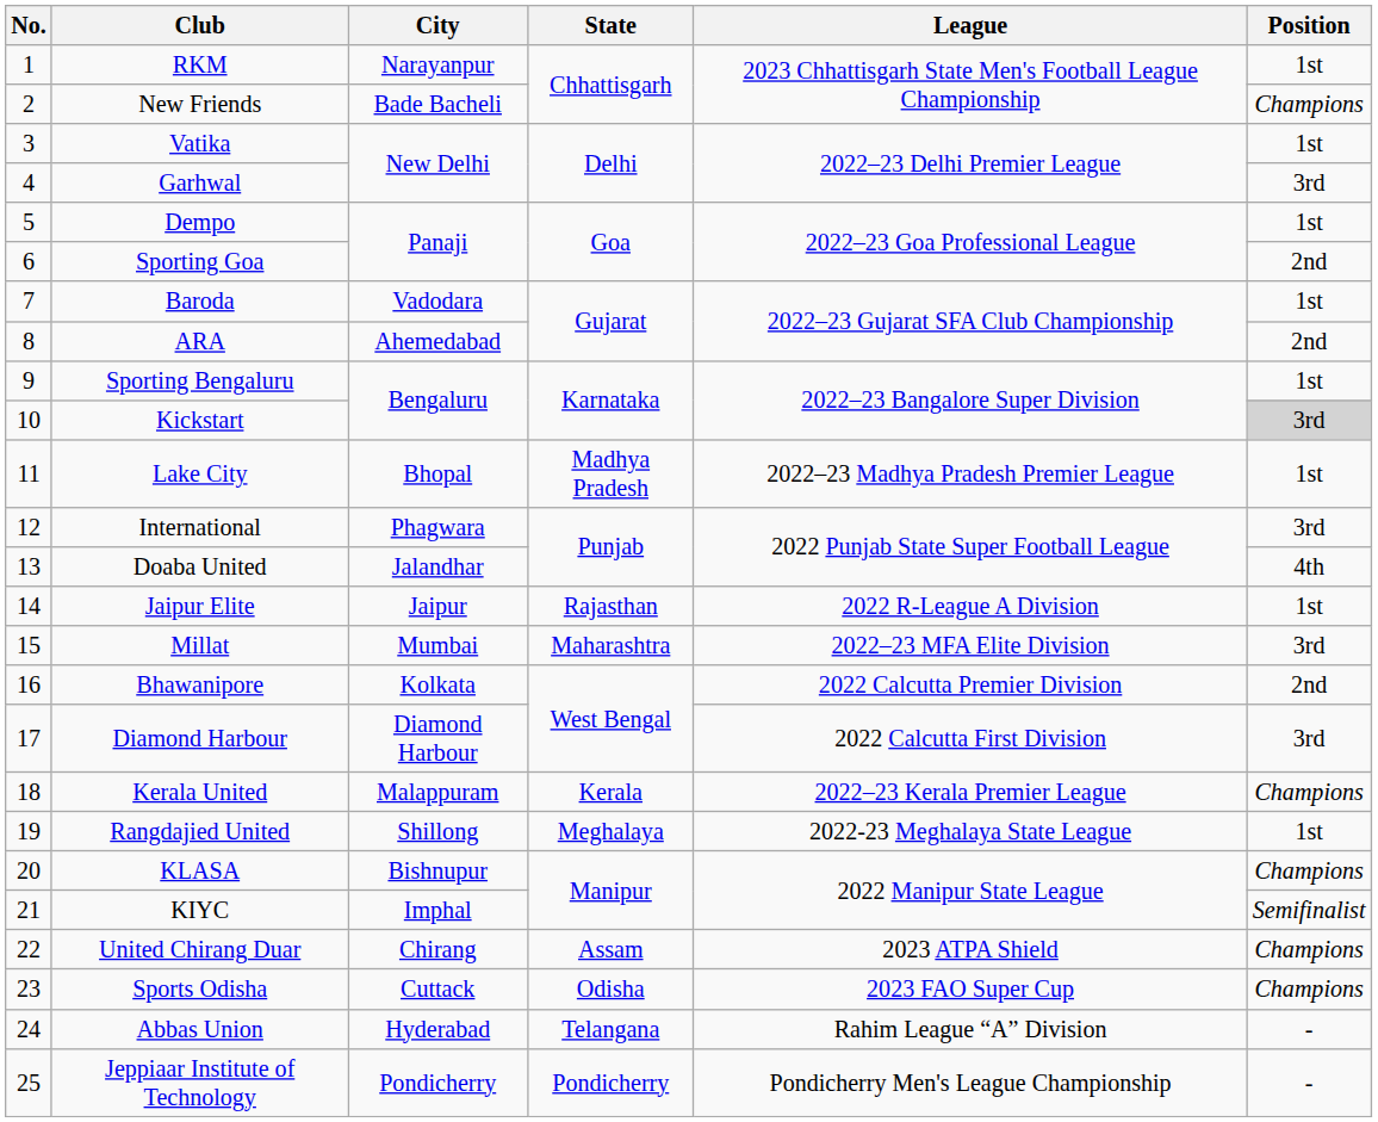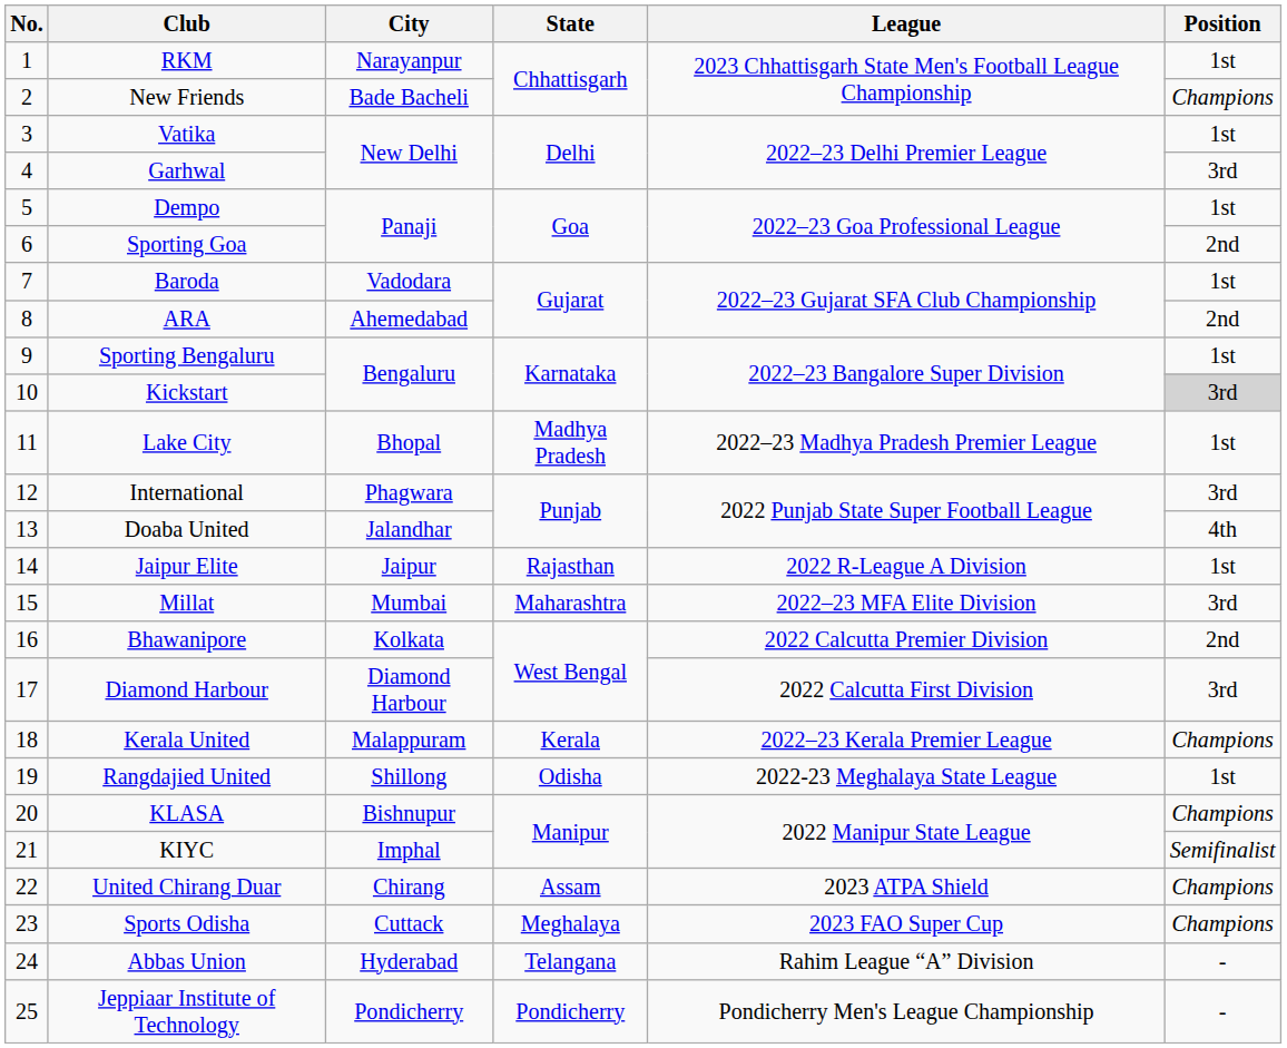 <table class="wikitable sortable" style="text-align: center; font-size:95%">
 <tr>
 <th>No.</th>
 <th>Club</th>
 <th>City</th>
 <th>State</th>
 <th>League</th>
 <th>Position</th>
 </tr>
 <tr>
 <td>1</td>
 <td><a href='#'>RKM</a></td>
 <td><a href='#'>Narayanpur</a></td>
 <td rowspan="2"><a href='#'>Chhattisgarh</a></td>
 <td rowspan="2"><a href='#'>2023 Chhattisgarh State Men's Football League Championship</a></td>
 <td>1st</td>
 </tr>
 <tr>
 <td>2</td>
 <td>New Friends</td>
 <td><a href='#'>Bade Bacheli</a></td>
 <td><em>Champions</em></td>
 </tr>
 <tr>
 <td>3</td>
 <td><a href='#'>Vatika</a></td>
 <td rowspan="2"><a href='#'>New Delhi</a></td>
 <td rowspan="2"><a href='#'>Delhi</a></td>
 <td rowspan="2"><a href='#'>2022–23 Delhi Premier League</a></td>
 <td>1st</td>
 </tr>
 <tr>
 <td>4</td>
 <td><a href='#'>Garhwal</a></td>
 <td>3rd</td>
 </tr>
 <tr>
 <td>5</td>
 <td><a href='#'>Dempo</a></td>
 <td rowspan="2"><a href='#'>Panaji</a></td>
 <td rowspan="2"><a href='#'>Goa</a></td>
 <td rowspan="2"><a href='#'>2022–23 Goa Professional League</a></td>
 <td>1st</td>
 </tr>
 <tr>
 <td>6</td>
 <td><a href='#'>Sporting Goa</a></td>
 <td>2nd</td>
 </tr>
 <tr>
 <td>7</td>
 <td><a href='#'>Baroda</a></td>
 <td><a href='#'>Vadodara</a></td>
 <td rowspan="2"><a href='#'>Gujarat</a></td>
 <td rowspan="2"><a href='#'>2022–23 Gujarat SFA Club Championship</a></td>
 <td>1st</td>
 </tr>
 <tr>
 <td>8</td>
 <td><a href='#'>ARA</a></td>
 <td><a href='#'>Ahemedabad</a></td>
 <td>2nd</td>
 </tr>
 <tr>
 <td>9</td>
 <td><a href='#'>Sporting Bengaluru</a></td>
 <td rowspan="2"><a href='#'>Bengaluru</a></td>
 <td rowspan="2"><a href='#'>Karnataka</a></td>
 <td rowspan="2"><a href='#'>2022–23 Bangalore Super Division</a></td>
 <td>1st</td>
 </tr>
 <tr>
 <td>10</td>
 <td><a href='#'>Kickstart</a></td>
 <td style="background: lightgrey;">3rd</td>
 </tr>
 <tr>
 <td>11</td>
 <td><a href='#'>Lake City</a></td>
 <td><a href='#'>Bhopal</a></td>
 <td><a href='#'>Madhya Pradesh</a></td>
 <td>2022–23 <a href='#'>Madhya Pradesh Premier League</a></td>
 <td>1st</td>
 </tr>
 <tr>
 <td>12</td>
 <td>International</td>
 <td><a href='#'>Phagwara</a></td>
 <td rowspan="2"><a href='#'>Punjab</a></td>
 <td rowspan="2">2022 <a href='#'>Punjab State Super Football League</a></td>
 <td>3rd</td>
 </tr>
 <tr>
 <td>13</td>
 <td>Doaba United</td>
 <td><a href='#'>Jalandhar</a></td>
 <td>4th</td>
 </tr>
 <tr>
 <td>14</td>
 <td><a href='#'>Jaipur Elite</a></td>
 <td><a href='#'>Jaipur</a></td>
 <td><a href='#'>Rajasthan</a></td>
 <td><a href='#'>2022 R-League A Division</a></td>
 <td>1st</td>
 </tr>
 <tr>
 <td>15</td>
 <td><a href='#'>Millat</a></td>
 <td><a href='#'>Mumbai</a></td>
 <td><a href='#'>Maharashtra</a></td>
 <td><a href='#'>2022–23 MFA Elite Division</a></td>
 <td>3rd</td>
 </tr>
 <tr>
 <td>16</td>
 <td><a href='#'>Bhawanipore</a></td>
 <td><a href='#'>Kolkata</a></td>
 <td rowspan="2"><a href='#'>West Bengal</a></td>
 <td><a href='#'>2022 Calcutta Premier Division</a></td>
 <td>2nd</td>
 </tr>
 <tr>
 <td>17</td>
 <td><a href='#'>Diamond Harbour</a></td>
 <td><a href='#'>Diamond Harbour</a></td>
 <td>2022 <a href='#'>Calcutta First Division</a></td>
 <td>3rd</td>
 </tr>
 <tr>
 <td>18</td>
 <td><a href='#'>Kerala United</a></td>
 <td><a href='#'>Malappuram</a></td>
 <td><a href='#'>Kerala</a></td>
 <td><a href='#'>2022–23 Kerala Premier League</a></td>
 <td><em>Champions</em></td>
 </tr>
 <tr>
 <td>19</td>
 <td><a href='#'>Rangdajied United</a></td>
 <td><a href='#'>Shillong</a></td>
-<td><a href='#'>Meghalaya</a></td>
+<td><a href='#'>Odisha</a></td>
 <td>2022-23 <a href='#'>Meghalaya State League</a></td>
 <td>1st</td>
 </tr>
 <tr>
 <td>20</td>
 <td><a href='#'>KLASA</a></td>
 <td><a href='#'>Bishnupur</a></td>
 <td rowspan="2"><a href='#'>Manipur</a></td>
 <td rowspan="2">2022 <a href='#'>Manipur State League</a></td>
 <td><em>Champions</em></td>
 </tr>
 <tr>
 <td>21</td>
 <td>KIYC</td>
 <td><a href='#'>Imphal</a></td>
 <td><em>Semifinalist</em></td>
 </tr>
 <tr>
 <td>22</td>
 <td><a href='#'>United Chirang Duar</a></td>
 <td><a href='#'>Chirang</a></td>
 <td><a href='#'>Assam</a></td>
 <td>2023 <a href='#'>ATPA Shield</a></td>
 <td><em>Champions</em></td>
 </tr>
 <tr>
 <td>23</td>
 <td><a href='#'>Sports Odisha</a></td>
 <td><a href='#'>Cuttack</a></td>
-<td><a href='#'>Odisha</a></td>
+<td><a href='#'>Meghalaya</a></td>
 <td><a href='#'>2023 FAO Super Cup</a></td>
 <td><em>Champions</em></td>
 </tr>
 <tr>
 <td>24</td>
 <td><a href='#'>Abbas Union</a></td>
 <td><a href='#'>Hyderabad</a></td>
 <td><a href='#'>Telangana</a></td>
 <td>Rahim League “A” Division</td>
 <td>-</td>
 </tr>
 <tr>
 <td>25</td>
 <td><a href='#'>Jeppiaar Institute of Technology</a></td>
 <td><a href='#'>Pondicherry</a></td>
 <td><a href='#'>Pondicherry</a></td>
 <td>Pondicherry Men's League Championship</td>
 <td>-</td>
 </tr>
 </table>
